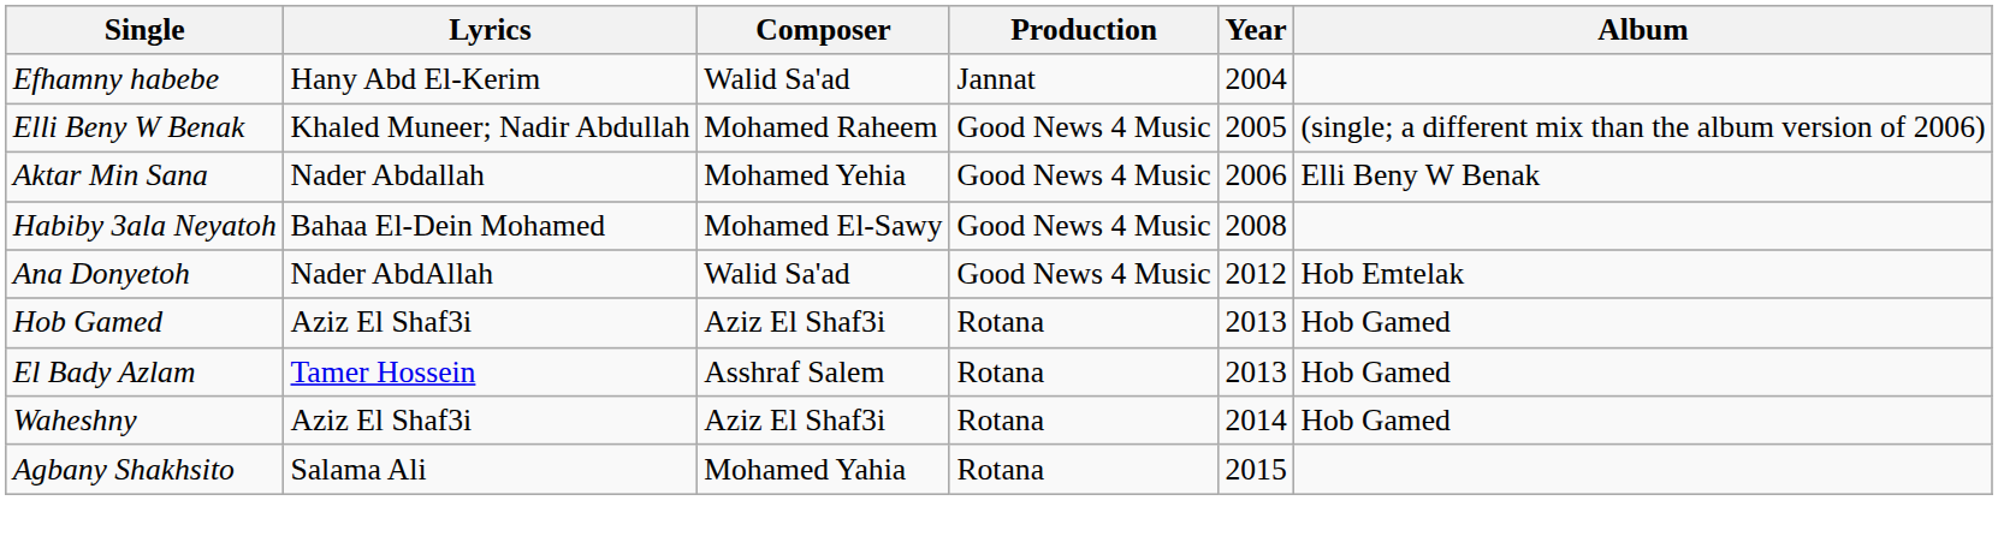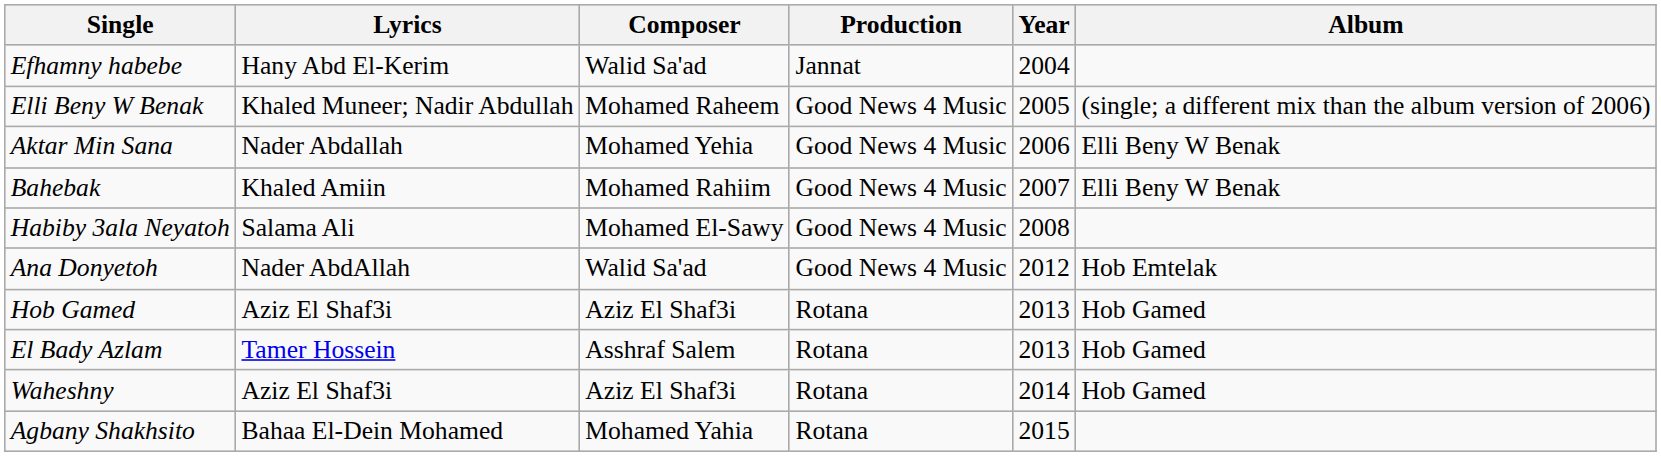 <table class="wikitable">
 <tr>
 <th>Single</th>
 <th>Lyrics</th>
 <th>Composer</th>
 <th>Production</th>
 <th>Year</th>
 <th>Album</th>
 </tr>
 <tr>
 <td><em>Efhamny habebe</em></td>
 <td>Hany Abd El-Kerim</td>
 <td>Walid Sa'ad</td>
 <td>Jannat</td>
 <td>2004</td>
 <td></td>
 </tr>
 <tr>
 <td><em>Elli Beny W Benak</em></td>
 <td>Khaled Muneer; Nadir Abdullah</td>
 <td>Mohamed Raheem</td>
 <td>Good News 4 Music</td>
 <td>2005</td>
 <td>(single; a different mix than the album version of 2006)</td>
 </tr>
 <tr>
 <td><em>Aktar Min Sana</em></td>
 <td>Nader Abdallah</td>
 <td>Mohamed Yehia</td>
 <td>Good News 4 Music</td>
 <td>2006</td>
 <td>Elli Beny W Benak</td>
 </tr>
 <tr>
+<td><em>Bahebak</em></td>
+<td>Khaled Amiin</td>
+<td>Mohamed Rahiim</td>
+<td>Good News 4 Music</td>
+<td>2007</td>
+<td>Elli Beny W Benak</td>
+</tr>
+<tr>
 <td><em>Habiby 3ala Neyatoh</em></td>
-<td>Bahaa El-Dein Mohamed</td>
+<td>Salama Ali</td>
 <td>Mohamed El-Sawy</td>
 <td>Good News 4 Music</td>
 <td>2008</td>
 </tr>
 <tr>
 <td><em>Ana Donyetoh</em></td>
 <td>Nader AbdAllah</td>
 <td>Walid Sa'ad</td>
 <td>Good News 4 Music</td>
 <td>2012</td>
 <td>Hob Emtelak</td>
 </tr>
 <tr>
 <td><em>Hob Gamed</em></td>
 <td>Aziz El Shaf3i</td>
 <td>Aziz El Shaf3i</td>
 <td>Rotana</td>
 <td>2013</td>
 <td>Hob Gamed</td>
 </tr>
 <tr>
 <td><em>El Bady Azlam</em></td>
 <td><a href='#'>Tamer Hossein</a></td>
 <td>Asshraf Salem</td>
 <td>Rotana</td>
 <td>2013</td>
 <td>Hob Gamed</td>
 </tr>
 <tr>
 <td><em>Waheshny</em></td>
 <td>Aziz El Shaf3i</td>
 <td>Aziz El Shaf3i</td>
 <td>Rotana</td>
 <td>2014</td>
 <td>Hob Gamed</td>
 </tr>
 <tr>
 <td><em>Agbany Shakhsito</em></td>
-<td>Salama Ali</td>
+<td>Bahaa El-Dein Mohamed</td>
 <td>Mohamed Yahia</td>
 <td>Rotana</td>
 <td>2015</td>
 </tr>
 </table>
